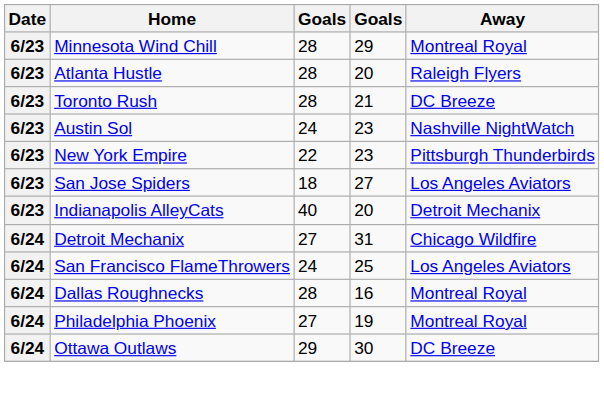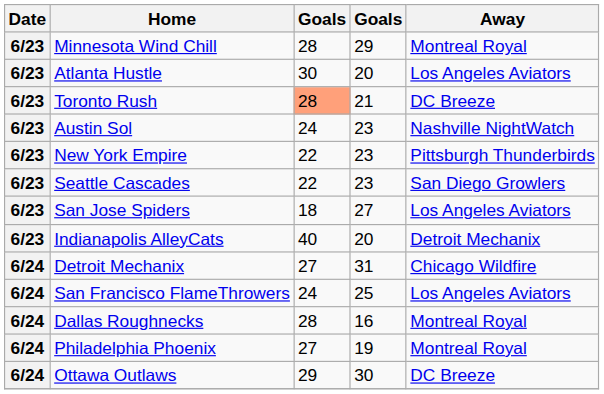 <table class="wikitable" style="font-size: 95%;">
 <tr>
 <th>Date</th>
 <th>Home</th>
 <th>Goals</th>
 <th>Goals</th>
 <th>Away</th>
 </tr>
 <tr>
 <th>6/23</th>
 <td><a href='#'>Minnesota Wind Chill</a></td>
 <td>28</td>
 <td>29</td>
 <td><a href='#'>Montreal Royal</a></td>
 </tr>
 <tr>
 <th>6/23</th>
 <td><a href='#'>Atlanta Hustle</a></td>
-<td>28</td>
+<td>30</td>
 <td>20</td>
-<td><a href='#'>Raleigh Flyers</a></td>
+<td><a href='#'>Los Angeles Aviators</a></td>
 </tr>
 <tr>
 <th>6/23</th>
 <td><a href='#'>Toronto Rush</a></td>
-<td>28</td>
+<td style="background: lightsalmon;">28</td>
 <td>21</td>
 <td><a href='#'>DC Breeze</a></td>
 </tr>
 <tr>
 <th>6/23</th>
 <td><a href='#'>Austin Sol</a></td>
 <td>24</td>
 <td>23</td>
 <td><a href='#'>Nashville NightWatch</a></td>
 </tr>
 <tr>
 <th>6/23</th>
 <td><a href='#'>New York Empire</a></td>
 <td>22</td>
 <td>23</td>
 <td><a href='#'>Pittsburgh Thunderbirds</a></td>
+</tr>
+<tr>
+<th>6/23</th>
+<td><a href='#'>Seattle Cascades</a></td>
+<td>22</td>
+<td>23</td>
+<td><a href='#'>San Diego Growlers</a></td>
 </tr>
 <tr>
 <th>6/23</th>
 <td><a href='#'>San Jose Spiders</a></td>
 <td>18</td>
 <td>27</td>
 <td><a href='#'>Los Angeles Aviators</a></td>
 </tr>
 <tr>
 <th>6/23</th>
 <td><a href='#'>Indianapolis AlleyCats</a></td>
 <td>40</td>
 <td>20</td>
 <td><a href='#'>Detroit Mechanix</a></td>
 </tr>
 <tr>
 <th>6/24</th>
 <td><a href='#'>Detroit Mechanix</a></td>
 <td>27</td>
 <td>31</td>
 <td><a href='#'>Chicago Wildfire</a></td>
 </tr>
 <tr>
 <th>6/24</th>
 <td><a href='#'>San Francisco FlameThrowers</a></td>
 <td>24</td>
 <td>25</td>
 <td><a href='#'>Los Angeles Aviators</a></td>
 </tr>
 <tr>
 <th>6/24</th>
 <td><a href='#'>Dallas Roughnecks</a></td>
 <td>28</td>
 <td>16</td>
 <td><a href='#'>Montreal Royal</a></td>
 </tr>
 <tr>
 <th>6/24</th>
 <td><a href='#'>Philadelphia Phoenix</a></td>
 <td>27</td>
 <td>19</td>
 <td><a href='#'>Montreal Royal</a></td>
 </tr>
 <tr>
 <th>6/24</th>
 <td><a href='#'>Ottawa Outlaws</a></td>
 <td>29</td>
 <td>30</td>
 <td><a href='#'>DC Breeze</a></td>
 </tr>
 <tr>
 </tr>
 </table>
